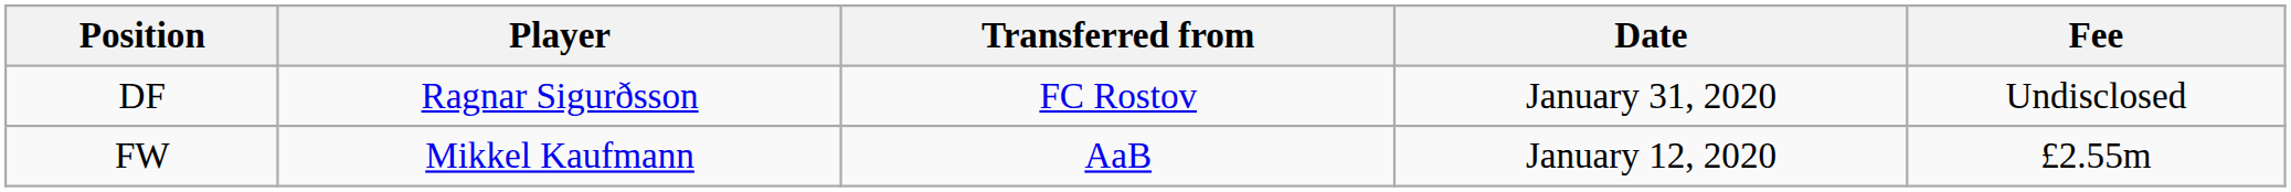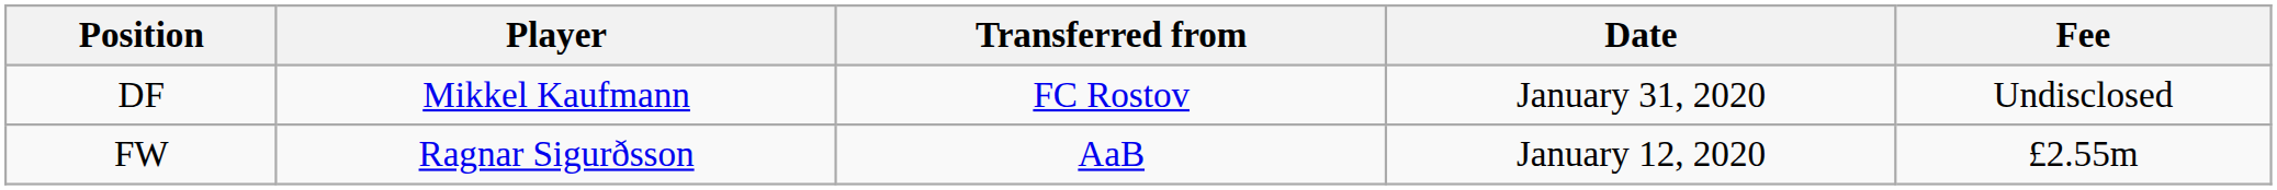 <table class="wikitable sortable" style="width:75%; font-size:95%; text-align:center;">
 <tr>
 <th>Position</th>
 <th>Player</th>
 <th>Transferred from</th>
 <th>Date</th>
 <th>Fee</th>
 </tr>
 <tr>
 <td>DF</td>
-<td> <a href='#'>Ragnar Sigurðsson</a></td>
+<td> <a href='#'>Mikkel Kaufmann</a></td>
 <td><a href='#'>FC Rostov</a></td>
 <td>January 31, 2020</td>
 <td>Undisclosed</td>
 </tr>
 <tr>
 <td>FW</td>
-<td> <a href='#'>Mikkel Kaufmann</a></td>
+<td> <a href='#'>Ragnar Sigurðsson</a></td>
 <td><a href='#'>AaB</a></td>
 <td>January 12, 2020</td>
 <td>£2.55m</td>
 </tr>
 </table>
